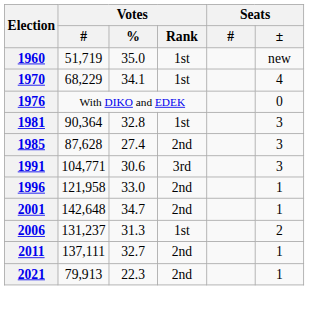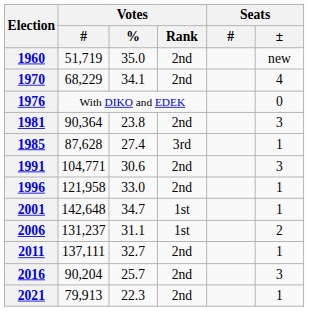 <table class=wikitable style="text-align:center">
 <tr>
 <th rowspan=2>Election</th>
 <th colspan=3>Votes</th>
 <th colspan=2>Seats</th>
 </tr>
 <tr>
 <th style="width:50px">#</th>
 <th style="width:50px">%</th>
 <th style="width:50px">Rank</th>
 <th style="width:50px">#</th>
 <th style="width:50px">±</th>
 </tr>
 <tr>
 <th><a href='#'>1960</a></th>
 <td>51,719</td>
 <td>35.0</td>
-<td>1st</td>
+<td>2nd</td>
 <td style="text-align:right;"></td>
 <td>new</td>
 </tr>
 <tr>
 <th><a href='#'>1970</a></th>
 <td>68,229</td>
 <td>34.1</td>
-<td>1st</td>
+<td>2nd</td>
 <td style="text-align:right;"></td>
 <td> 4</td>
 </tr>
 <tr>
 <th><a href='#'>1976</a></th>
 <td colspan=3><small>With <a href='#'>DIKO</a> and <a href='#'>EDEK</a></small></td>
 <td style="text-align:right;"></td>
 <td> 0</td>
 </tr>
 <tr>
 <th><a href='#'>1981</a></th>
 <td>90,364</td>
-<td>32.8</td>
-<td>1st</td>
+<td>23.8</td>
+<td>2nd</td>
 <td style="text-align:right;"></td>
 <td> 3</td>
 </tr>
 <tr>
 <th><a href='#'>1985</a></th>
 <td>87,628</td>
 <td>27.4</td>
-<td>2nd</td>
+<td>3rd</td>
 <td style="text-align:right;"></td>
-<td> 3</td>
+<td> 1</td>
 </tr>
 <tr>
 <th><a href='#'>1991</a></th>
 <td>104,771</td>
 <td>30.6</td>
-<td>3rd</td>
+<td>2nd</td>
 <td style="text-align:right;"></td>
 <td> 3</td>
 </tr>
 <tr>
 <th><a href='#'>1996</a></th>
 <td>121,958</td>
 <td>33.0</td>
 <td>2nd</td>
 <td style="text-align:right;"></td>
 <td> 1</td>
 </tr>
 <tr>
 <th><a href='#'>2001</a></th>
 <td>142,648</td>
 <td>34.7</td>
-<td>2nd</td>
+<td>1st</td>
 <td style="text-align:right;"></td>
 <td> 1</td>
 </tr>
 <tr>
 <th><a href='#'>2006</a></th>
 <td>131,237</td>
-<td>31.3</td>
+<td>31.1</td>
 <td>1st</td>
 <td style="text-align:right;"></td>
 <td> 2</td>
 </tr>
 <tr>
 <th><a href='#'>2011</a></th>
 <td>137,111</td>
 <td>32.7</td>
 <td>2nd</td>
 <td style="text-align:right;"></td>
 <td> 1</td>
 </tr>
 <tr>
+<th><a href='#'>2016</a></th>
+<td>90,204</td>
+<td>25.7</td>
+<td>2nd</td>
+<td style="text-align:right;"></td>
+<td> 3</td>
+</tr>
+<tr>
 <th><a href='#'>2021</a></th>
 <td>79,913</td>
 <td>22.3</td>
 <td>2nd</td>
 <td style="text-align:right;"></td>
 <td> 1</td>
 </tr>
 </table>
